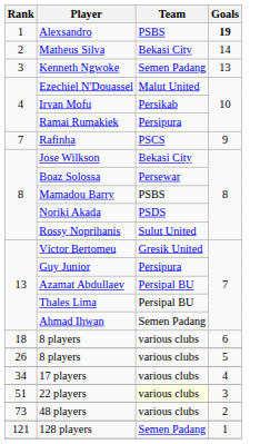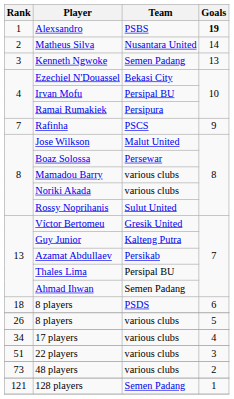 <table class="wikitable" style="text-align:center">
 <tr>
 <th>Rank</th>
 <th>Player</th>
 <th>Team</th>
 <th>Goals</th>
 </tr>
 <tr>
 <td>1</td>
 <td align="left"> <a href='#'>Alexsandro</a></td>
 <td align="left"><a href='#'>PSBS</a></td>
 <td><strong>19</strong></td>
 </tr>
 <tr>
 <td>2</td>
 <td align="left"> <a href='#'>Matheus Silva</a></td>
-<td align="left"><a href='#'>Bekasi City</a></td>
+<td align="left"><a href='#'>Nusantara United</a></td>
 <td>14</td>
 </tr>
 <tr>
 <td>3</td>
 <td align="left"> <a href='#'>Kenneth Ngwoke</a></td>
 <td align="left"><a href='#'>Semen Padang</a></td>
 <td>13</td>
 </tr>
 <tr>
 <td rowspan="3">4</td>
 <td align="left"> <a href='#'>Ezechiel N'Douassel</a></td>
-<td align="left"><a href='#'>Malut United</a></td>
+<td align="left"><a href='#'>Bekasi City</a></td>
 <td rowspan="3">10</td>
 </tr>
 <tr>
 <td align="left"> <a href='#'>Irvan Mofu</a></td>
-<td align="left"><a href='#'>Persikab</a></td>
+<td align="left"><a href='#'>Persipal BU</a></td>
 </tr>
 <tr>
 <td align="left"> <a href='#'>Ramai Rumakiek</a></td>
 <td align="left"><a href='#'>Persipura</a></td>
 </tr>
 <tr>
 <td>7</td>
 <td align="left"> <a href='#'>Rafinha</a></td>
 <td align="left"><a href='#'>PSCS</a></td>
 <td>9</td>
 </tr>
 <tr>
 <td rowspan="5">8</td>
 <td align="left"> <a href='#'>Jose Wilkson</a></td>
-<td align="left"><a href='#'>Bekasi City</a></td>
+<td align="left"><a href='#'>Malut United</a></td>
 <td rowspan="5">8</td>
 </tr>
 <tr>
 <td align="left"> <a href='#'>Boaz Solossa</a></td>
 <td align="left"><a href='#'>Persewar</a></td>
 </tr>
 <tr>
 <td align="left"> <a href='#'>Mamadou Barry</a></td>
-<td align="left">PSBS</td>
+<td align="left">various clubs</td>
 </tr>
 <tr>
 <td align="left"> <a href='#'>Noriki Akada</a></td>
-<td align="left"><a href='#'>PSDS</a></td>
+<td align="left">various clubs</td>
 </tr>
 <tr>
 <td align="left"> <a href='#'>Rossy Noprihanis</a></td>
 <td align="left"><a href='#'>Sulut United</a></td>
 </tr>
 <tr>
 <td rowspan="5">13</td>
 <td align="left"> <a href='#'>Víctor Bertomeu</a></td>
 <td align="left"><a href='#'>Gresik United</a></td>
 <td rowspan="5">7</td>
 </tr>
 <tr>
 <td align="left"> <a href='#'>Guy Junior</a></td>
-<td align="left"><a href='#'>Persipura</a></td>
+<td align="left"><a href='#'>Kalteng Putra</a></td>
 </tr>
 <tr>
 <td align="left"> <a href='#'>Azamat Abdullaev</a></td>
-<td align="left"><a href='#'>Persipal BU</a></td>
+<td align="left"><a href='#'>Persikab</a></td>
 </tr>
 <tr>
 <td align="left"> <a href='#'>Thales Lima</a></td>
 <td align="left">Persipal BU</td>
 </tr>
 <tr>
 <td align="left"> <a href='#'>Ahmad Ihwan</a></td>
 <td align="left">Semen Padang</td>
 </tr>
 <tr>
 <td>18</td>
 <td align="left">8 players</td>
-<td align="left">various clubs</td>
+<td align="left"><a href='#'>PSDS</a></td>
 <td>6</td>
 </tr>
 <tr>
 </tr>
 <tr>
 <td>26</td>
 <td align="left">8 players</td>
 <td align="left">various clubs</td>
 <td>5</td>
 </tr>
 <tr>
 </tr>
 <tr>
 <td>34</td>
 <td align="left">17 players</td>
 <td align="left">various clubs</td>
 <td>4</td>
 </tr>
 <tr>
 </tr>
 <tr>
 <td>51</td>
 <td align="left">22 players</td>
-<td align="left" style="background: lightyellow;">various clubs</td>
+<td align="left">various clubs</td>
 <td>3</td>
 </tr>
 <tr>
 </tr>
 <tr>
 <td>73</td>
 <td align="left">48 players</td>
 <td align="left">various clubs</td>
 <td>2</td>
 </tr>
 <tr>
 </tr>
 <tr>
 <td>121</td>
 <td align="left">128 players</td>
 <td align="left"><a href='#'>Semen Padang</a></td>
 <td>1</td>
 </tr>
 <tr>
 </tr>
 </table>
